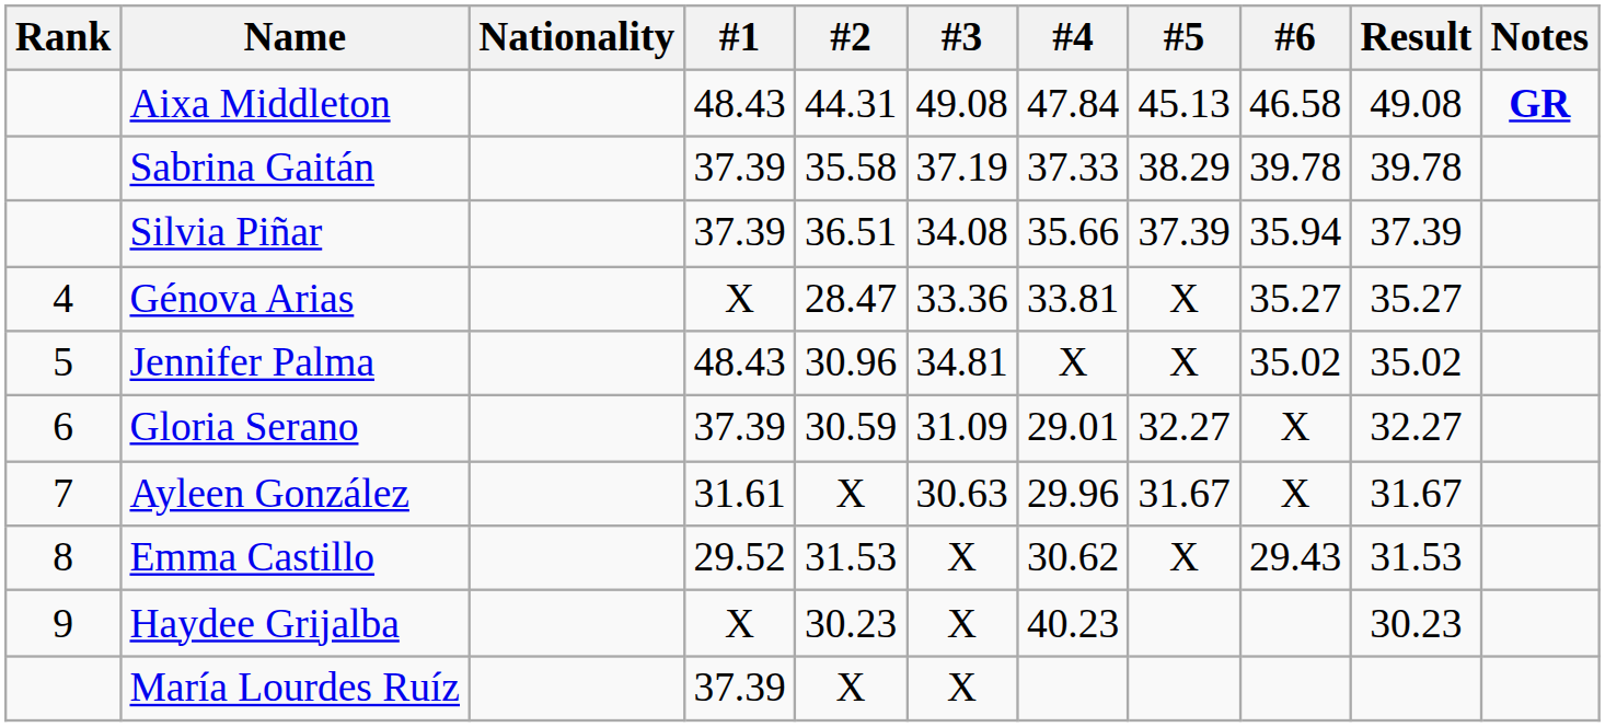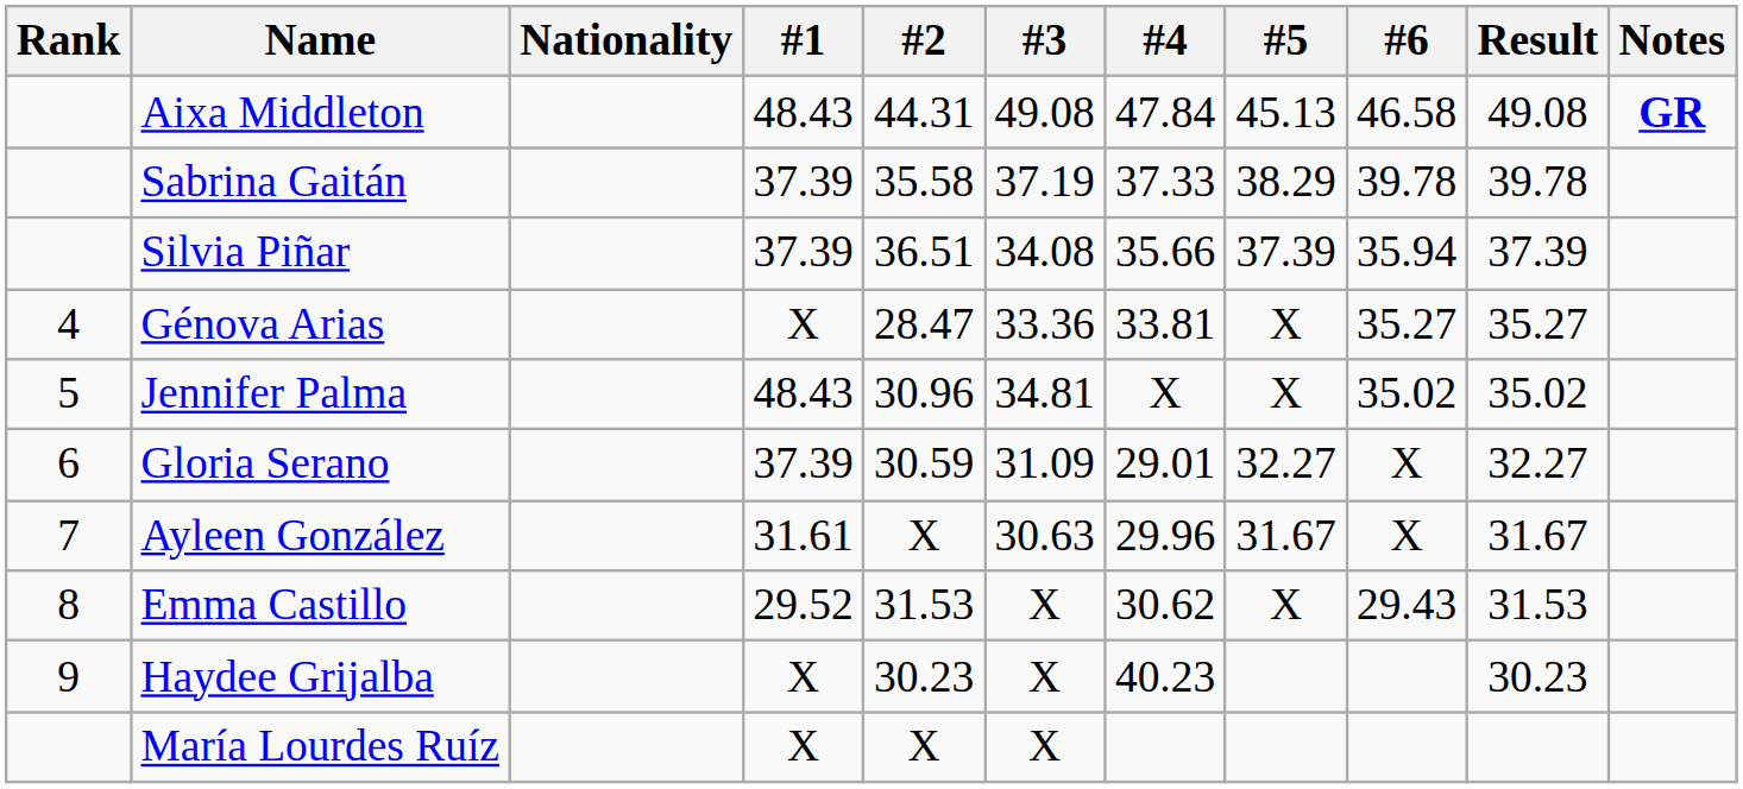 <table class="wikitable sortable" style="text-align:center">
 <tr>
 <th>Rank</th>
 <th>Name</th>
 <th>Nationality</th>
 <th>#1</th>
 <th>#2</th>
 <th>#3</th>
 <th>#4</th>
 <th>#5</th>
 <th>#6</th>
 <th>Result</th>
 <th>Notes</th>
 </tr>
 <tr>
 <td></td>
 <td align=left><a href='#'>Aixa Middleton</a></td>
 <td align=left></td>
 <td>48.43</td>
 <td>44.31</td>
 <td>49.08</td>
 <td>47.84</td>
 <td>45.13</td>
 <td>46.58</td>
 <td>49.08</td>
 <td><strong><a href='#'>GR</a></strong></td>
 </tr>
 <tr>
 <td></td>
 <td align=left><a href='#'>Sabrina Gaitán</a></td>
 <td align=left></td>
 <td>37.39</td>
 <td>35.58</td>
 <td>37.19</td>
 <td>37.33</td>
 <td>38.29</td>
 <td>39.78</td>
 <td>39.78</td>
 <td></td>
 </tr>
 <tr>
 <td></td>
 <td align=left><a href='#'>Silvia Piñar</a></td>
 <td align=left></td>
 <td>37.39</td>
 <td>36.51</td>
 <td>34.08</td>
 <td>35.66</td>
 <td>37.39</td>
 <td>35.94</td>
 <td>37.39</td>
 <td></td>
 </tr>
 <tr>
 <td>4</td>
 <td align=left><a href='#'>Génova Arias</a></td>
 <td align=left></td>
 <td>X</td>
 <td>28.47</td>
 <td>33.36</td>
 <td>33.81</td>
 <td>X</td>
 <td>35.27</td>
 <td>35.27</td>
 <td></td>
 </tr>
 <tr>
 <td>5</td>
 <td align=left><a href='#'>Jennifer Palma</a></td>
 <td align=left></td>
 <td>48.43</td>
 <td>30.96</td>
 <td>34.81</td>
 <td>X</td>
 <td>X</td>
 <td>35.02</td>
 <td>35.02</td>
 <td></td>
 </tr>
 <tr>
 <td>6</td>
 <td align=left><a href='#'>Gloria Serano</a></td>
 <td align=left></td>
 <td>37.39</td>
 <td>30.59</td>
 <td>31.09</td>
 <td>29.01</td>
 <td>32.27</td>
 <td>X</td>
 <td>32.27</td>
 <td></td>
 </tr>
 <tr>
 <td>7</td>
 <td align=left><a href='#'>Ayleen González</a></td>
 <td align=left></td>
 <td>31.61</td>
 <td>X</td>
 <td>30.63</td>
 <td>29.96</td>
 <td>31.67</td>
 <td>X</td>
 <td>31.67</td>
 <td></td>
 </tr>
 <tr>
 <td>8</td>
 <td align=left><a href='#'>Emma Castillo</a></td>
 <td align=left></td>
 <td>29.52</td>
 <td>31.53</td>
 <td>X</td>
 <td>30.62</td>
 <td>X</td>
 <td>29.43</td>
 <td>31.53</td>
 <td></td>
 </tr>
 <tr>
 <td>9</td>
 <td align=left><a href='#'>Haydee Grijalba</a></td>
 <td align=left></td>
 <td>X</td>
 <td>30.23</td>
 <td>X</td>
 <td>40.23</td>
 <td></td>
 <td></td>
 <td>30.23</td>
 <td></td>
 </tr>
 <tr>
 <td></td>
 <td align=left><a href='#'>María Lourdes Ruíz</a></td>
 <td align=left></td>
-<td>37.39</td>
+<td>X</td>
 <td>X</td>
 <td>X</td>
 <td></td>
 <td></td>
 <td></td>
 <td></td>
 <td></td>
 </tr>
 </table>
